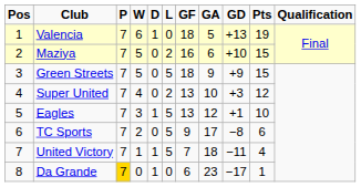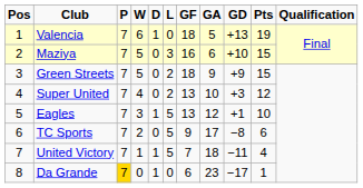 <table class="wikitable" style="text-align: center;">
 <tr>
 <td><strong>Pos</strong></td>
 <td><strong>Club</strong></td>
 <td><strong>P</strong></td>
 <td><strong>W</strong></td>
 <td><strong>D</strong></td>
 <td><strong>L</strong></td>
 <td><strong>GF</strong></td>
 <td><strong>GA</strong></td>
 <td><strong>GD</strong></td>
 <td><strong>Pts</strong></td>
 <td><strong>Qualification</strong></td>
 </tr>
 <tr style="background:#ffffcc">
 <td>1</td>
 <td align="left"><a href='#'>Valencia</a></td>
 <td>7</td>
 <td>6</td>
 <td>1</td>
 <td>0</td>
 <td>18</td>
 <td>5</td>
 <td>+13</td>
 <td>19</td>
 <td rowspan="2"><a href='#'>Final</a></td>
 </tr>
 <tr style="background:#ffffcc">
 <td>2</td>
 <td align="left"><a href='#'>Maziya</a></td>
 <td>7</td>
 <td>5</td>
 <td>0</td>
-<td>2</td>
+<td>3</td>
 <td>16</td>
 <td>6</td>
 <td>+10</td>
 <td>15</td>
 </tr>
 <tr>
 <td>3</td>
 <td align="left"><a href='#'>Green Streets</a></td>
 <td>7</td>
 <td>5</td>
 <td>0</td>
-<td>5</td>
+<td>2</td>
 <td>18</td>
 <td>9</td>
 <td>+9</td>
 <td>15</td>
 </tr>
 <tr>
 <td>4</td>
 <td align="left"><a href='#'>Super United</a></td>
 <td>7</td>
 <td>4</td>
 <td>0</td>
 <td>2</td>
 <td>13</td>
 <td>10</td>
 <td>+3</td>
 <td>12</td>
 </tr>
 <tr>
 <td>5</td>
 <td align="left"><a href='#'>Eagles</a></td>
 <td>7</td>
 <td>3</td>
 <td>1</td>
 <td>5</td>
 <td>13</td>
 <td>12</td>
 <td>+1</td>
 <td>10</td>
 </tr>
 <tr>
 <td>6</td>
 <td align="left"><a href='#'>TC Sports</a></td>
 <td>7</td>
 <td>2</td>
 <td>0</td>
 <td>5</td>
 <td>9</td>
 <td>17</td>
 <td>−8</td>
 <td>6</td>
 </tr>
 <tr>
 <td>7</td>
 <td align="left"><a href='#'>United Victory</a></td>
 <td>7</td>
 <td>1</td>
 <td>1</td>
 <td>5</td>
 <td>7</td>
 <td>18</td>
 <td>−11</td>
 <td>4</td>
 </tr>
 <tr>
 <td>8</td>
 <td align="left"><a href='#'>Da Grande</a></td>
 <td style="background: gold;">7</td>
 <td>0</td>
 <td>1</td>
 <td>0</td>
 <td>6</td>
 <td>23</td>
 <td>−17</td>
 <td>1</td>
 </tr>
 </table>
